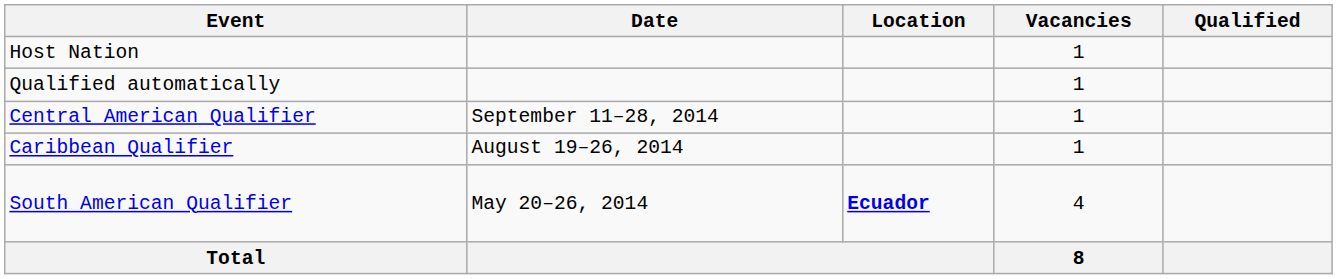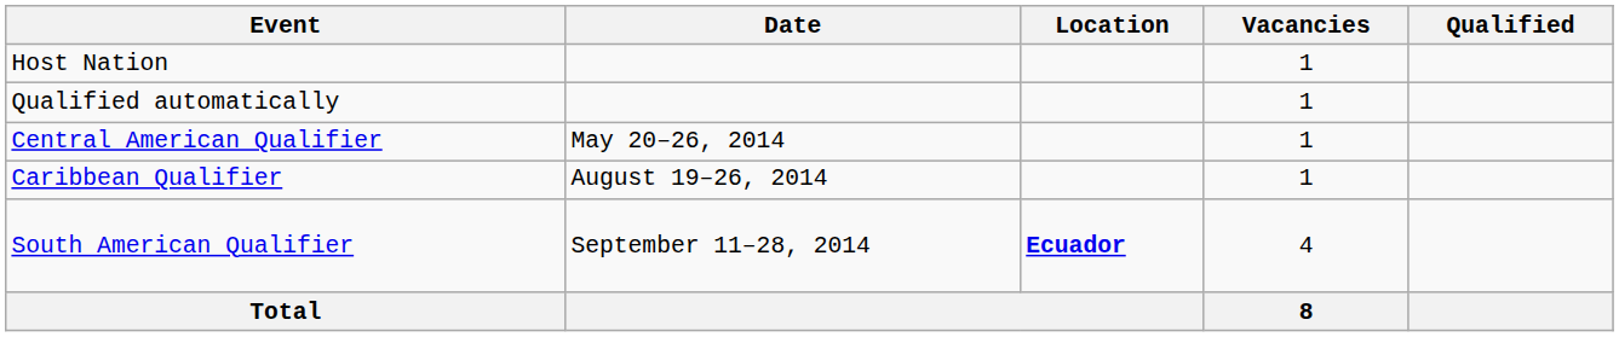 <table class="wikitable" width=880>
 <tr>
 <th>Event</th>
 <th>Date</th>
 <th>Location</th>
 <th>Vacancies</th>
 <th>Qualified</th>
 </tr>
 <tr>
 <td>Host Nation</td>
 <td></td>
 <td></td>
 <td align=center>1</td>
 <td></td>
 </tr>
 <tr>
 <td>Qualified automatically</td>
 <td></td>
 <td></td>
 <td align=center>1</td>
 <td></td>
 </tr>
 <tr>
 <td><a href='#'>Central American Qualifier</a></td>
-<td>September 11–28, 2014</td>
+<td>May 20–26, 2014</td>
 <td></td>
 <td align=center>1</td>
 <td></td>
 </tr>
 <tr>
 <td><a href='#'>Caribbean Qualifier</a></td>
 <td>August 19–26, 2014</td>
 <td></td>
 <td align=center>1</td>
 <td></td>
 </tr>
 <tr>
 <td><a href='#'>South American Qualifier</a></td>
-<td>May 20–26, 2014</td>
+<td>September 11–28, 2014</td>
 <td><strong> <a href='#'>Ecuador</a></strong></td>
 <td align=center>4</td>
 <td><br><br><br></td>
 </tr>
 <tr>
 <th>Total</th>
 <th colspan="2"></th>
 <th>8</th>
 <th></th>
 </tr>
 </table>
